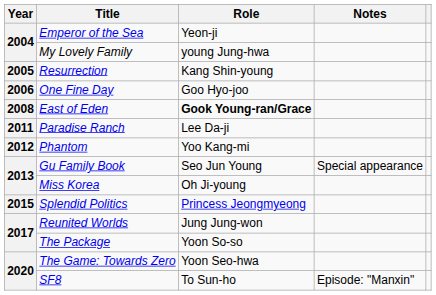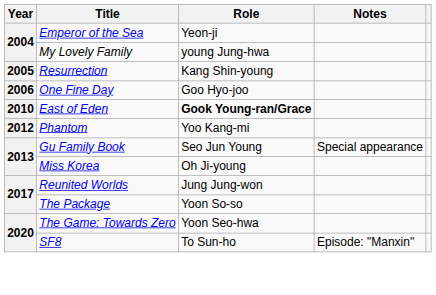 <table class="wikitable plainrowheaders sortable">
 <tr>
 <th scope="col">Year</th>
 <th scope="col">Title</th>
 <th scope="col">Role</th>
 <th scope="col">Notes</th>
 <th scope="col" class="unsortable"></th>
 </tr>
 <tr>
 <th scope="row" rowspan="2">2004</th>
 <td><em><a href='#'>Emperor of the Sea</a></em></td>
 <td>Yeon-ji</td>
 <td></td>
 <td style="text-align:center"></td>
 </tr>
 <tr>
 <td><em>My Lovely Family</em> </td>
 <td>young Jung-hwa</td>
 <td></td>
 <td style="text-align:center"></td>
 </tr>
 <tr>
 <th scope="row">2005</th>
 <td><em><a href='#'>Resurrection</a></em></td>
 <td>Kang Shin-young</td>
 <td></td>
 <td style="text-align:center"></td>
 </tr>
 <tr>
 <th scope="row">2006</th>
 <td><em><a href='#'>One Fine Day</a></em></td>
 <td>Goo Hyo-joo</td>
 <td></td>
 <td style="text-align:center"></td>
 </tr>
 <tr>
-<th scope="row">2008</th>
+<th scope="row">2010</th>
 <td><em><a href='#'>East of Eden</a></em></td>
 <td><strong>Gook Young-ran/Grace</strong></td>
-<td></td>
-<td style="text-align:center"></td>
-</tr>
-<tr>
-<th scope="row">2011</th>
-<td><em><a href='#'>Paradise Ranch</a></em></td>
-<td>Lee Da-ji</td>
 <td></td>
 <td style="text-align:center"></td>
 </tr>
 <tr>
 <th scope="row">2012</th>
 <td><em><a href='#'>Phantom</a></em></td>
 <td>Yoo Kang-mi</td>
 <td></td>
 <td style="text-align:center"></td>
 </tr>
 <tr>
 <th scope="row" rowspan="2">2013</th>
 <td><em><a href='#'>Gu Family Book</a></em></td>
 <td>Seo Jun Young</td>
 <td>Special appearance</td>
 <td style="text-align:center"></td>
 </tr>
 <tr>
 <td><em><a href='#'>Miss Korea</a></em></td>
 <td>Oh Ji-young</td>
-<td></td>
-<td style="text-align:center"></td>
-</tr>
-<tr>
-<th scope="row">2015</th>
-<td><em><a href='#'>Splendid Politics</a></em></td>
-<td><a href='#'>Princess Jeongmyeong</a></td>
 <td></td>
 <td style="text-align:center"></td>
 </tr>
 <tr>
 <th scope="row" rowspan="2">2017</th>
 <td><em><a href='#'>Reunited Worlds</a></em></td>
 <td>Jung Jung-won</td>
 <td></td>
 <td style="text-align:center"></td>
 </tr>
 <tr>
 <td><a href='#'><em>The Package</em></a></td>
 <td>Yoon So-so</td>
 <td></td>
 <td style="text-align:center"></td>
 </tr>
 <tr>
 <th scope="row" rowspan="2">2020</th>
 <td><em><a href='#'>The Game: Towards Zero</a></em></td>
 <td>Yoon Seo-hwa</td>
 <td></td>
 <td style="text-align:center"></td>
 </tr>
 <tr>
 <td><em><a href='#'>SF8</a></em></td>
 <td>To Sun-ho</td>
 <td>Episode: "Manxin"</td>
 <td style="text-align:center"></td>
 </tr>
 </table>
